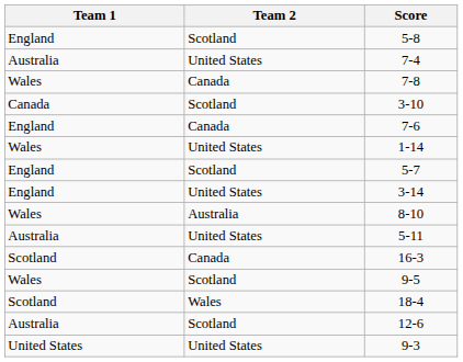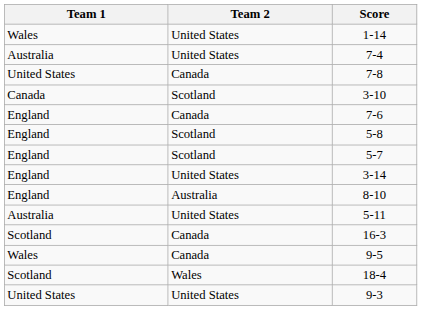 <table class="wikitable" style="font-size: 100%">
 <tr>
 <th width=200>Team 1</th>
 <th width=200>Team 2</th>
 <th width=100>Score</th>
 </tr>
 <tr>
-<td>England</td>
-<td>Scotland</td>
-<td align=center>5-8</td>
+<td>Wales</td>
+<td>United States</td>
+<td align=center>1-14</td>
 </tr>
 <tr>
 <td>Australia</td>
 <td>United States</td>
 <td align=center>7-4</td>
 </tr>
 <tr>
-<td>Wales</td>
+<td>United States</td>
 <td>Canada</td>
 <td align=center>7-8</td>
 </tr>
 <tr>
 <td>Canada</td>
 <td>Scotland</td>
 <td align=center>3-10</td>
 </tr>
 <tr>
 <td>England</td>
 <td>Canada</td>
 <td align=center>7-6</td>
 </tr>
 <tr>
-<td>Wales</td>
-<td>United States</td>
-<td align=center>1-14</td>
+<td>England</td>
+<td>Scotland</td>
+<td align=center>5-8</td>
 </tr>
 <tr>
 <td>England</td>
 <td>Scotland</td>
 <td align=center>5-7</td>
 </tr>
 <tr>
 <td>England</td>
 <td>United States</td>
 <td align=center>3-14</td>
 </tr>
 <tr>
-<td>Wales</td>
+<td>England</td>
 <td>Australia</td>
 <td align=center>8-10</td>
 </tr>
 <tr>
 <td>Australia</td>
 <td>United States</td>
 <td align=center>5-11</td>
 </tr>
 <tr>
 <td>Scotland</td>
 <td>Canada</td>
 <td align=center>16-3</td>
 </tr>
 <tr>
 <td>Wales</td>
-<td>Scotland</td>
+<td>Canada</td>
 <td align=center>9-5</td>
 </tr>
 <tr>
 <td>Scotland</td>
 <td>Wales</td>
 <td align=center>18-4</td>
 </tr>
 <tr>
-<td>Australia</td>
-<td>Scotland</td>
-<td align=center>12-6</td>
-</tr>
-<tr>
 <td>United States</td>
 <td>United States</td>
 <td align=center>9-3</td>
 </tr>
 </table>
